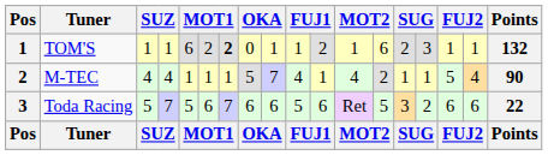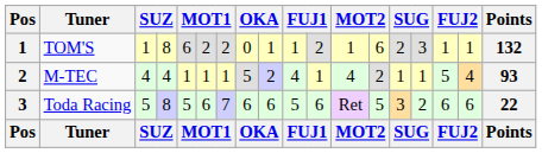 <table class="wikitable" style="font-size:85%; text-align:center">
 <tr style="background:#f9f9f9" valign="top">
 <th valign="middle">Pos</th>
 <th valign="middle">Tuner</th>
 <th colspan=2><a href='#'>SUZ</a></th>
 <th colspan=3><a href='#'>MOT1</a></th>
 <th colspan=2><a href='#'>OKA</a></th>
 <th colspan=2><a href='#'>FUJ1</a></th>
 <th colspan=2><a href='#'>MOT2</a></th>
 <th colspan=2><a href='#'>SUG</a></th>
 <th colspan=2><a href='#'>FUJ2</a></th>
 <th valign="middle">Points</th>
 </tr>
 <tr>
 <th>1</th>
 <td align="left"><a href='#'>TOM'S</a></td>
 <td style="background:#FFFFBF;">1</td>
-<td style="background:#FFFFBF;">1</td>
+<td style="background:#FFFFBF;">8</td>
 <td style="background:#DFDFDF;">6</td>
 <td style="background:#DFDFDF;">2</td>
-<td style="background:#DFDFDF;"><strong>2</strong></td>
+<td style="background:#DFDFDF;">2</td>
 <td style="background:#FFFFBF;">0</td>
 <td style="background:#FFFFBF;">1</td>
 <td style="background:#FFFFBF;">1</td>
 <td style="background:#DFDFDF;">2</td>
 <td style="background:#FFFFBF;">1</td>
 <td style="background:#FFFFBF;">6</td>
 <td style="background:#DFDFDF;">2</td>
 <td style="background:#DFDFDF;">3</td>
 <td style="background:#FFFFBF;">1</td>
 <td style="background:#FFFFBF;">1</td>
 <th>132</th>
 </tr>
 <tr>
 <th>2</th>
 <td align="left"><a href='#'>M-TEC</a></td>
 <td style="background:#DFFFDF;">4</td>
 <td style="background:#DFFFDF;">4</td>
 <td style="background:#FFFFBF;">1</td>
 <td style="background:#FFFFBF;">1</td>
 <td style="background:#FFFFBF;">1</td>
 <td style="background:#DFDFDF;">5</td>
-<td style="background:#CFCFFF;">7</td>
+<td style="background:#CFCFFF;">2</td>
 <td style="background:#DFFFDF;">4</td>
 <td style="background:#FFFFBF;">1</td>
 <td style="background:#DFFFDF;">4</td>
 <td style="background:#DFDFDF;">2</td>
 <td style="background:#FFFFBF;">1</td>
 <td style="background:#FFFFBF;">1</td>
 <td style="background:#DFFFDF;">5</td>
 <td style="background:#FFDF9F;">4</td>
-<th>90</th>
+<th>93</th>
 </tr>
 <tr>
 <th>3</th>
 <td align="left"><a href='#'>Toda Racing</a></td>
 <td style="background:#DFFFDF;">5</td>
-<td style="background:#CFCFFF;">7</td>
+<td style="background:#CFCFFF;">8</td>
 <td style="background:#DFFFDF;">5</td>
 <td style="background:#DFFFDF;">6</td>
 <td style="background:#CFCFFF;">7</td>
 <td style="background:#DFFFDF;">6</td>
 <td style="background:#DFFFDF;">6</td>
 <td style="background:#DFFFDF;">5</td>
 <td style="background:#DFFFDF;">6</td>
 <td style="background:#EFCFFF;">Ret</td>
 <td style="background:#DFFFDF;">5</td>
 <td style="background:#FFDF9F;">3</td>
 <td style="background:#DFFFDF;">2</td>
 <td style="background:#DFFFDF;">6</td>
 <td style="background:#DFFFDF;">6</td>
 <th>22</th>
 </tr>
 <tr>
 <th valign="middle">Pos</th>
 <th valign="middle">Tuner</th>
 <th colspan=2><a href='#'>SUZ</a></th>
 <th colspan=3><a href='#'>MOT1</a></th>
 <th colspan=2><a href='#'>OKA</a></th>
 <th colspan=2><a href='#'>FUJ1</a></th>
 <th colspan=2><a href='#'>MOT2</a></th>
 <th colspan=2><a href='#'>SUG</a></th>
 <th colspan=2><a href='#'>FUJ2</a></th>
 <th valign="middle">Points</th>
 </tr>
 </table>
